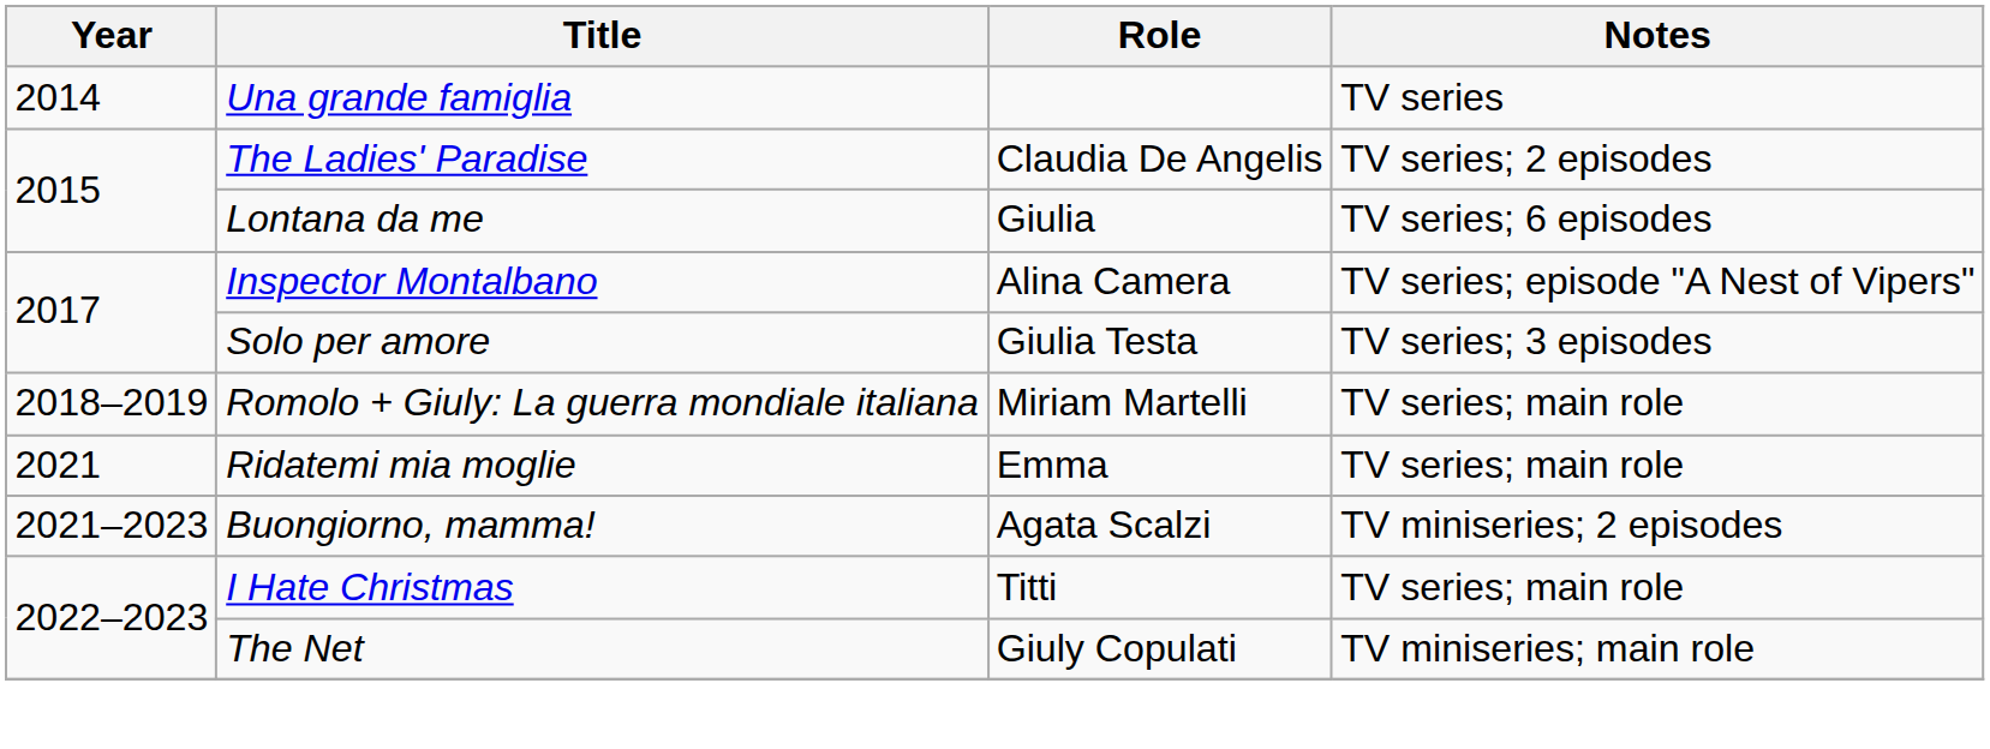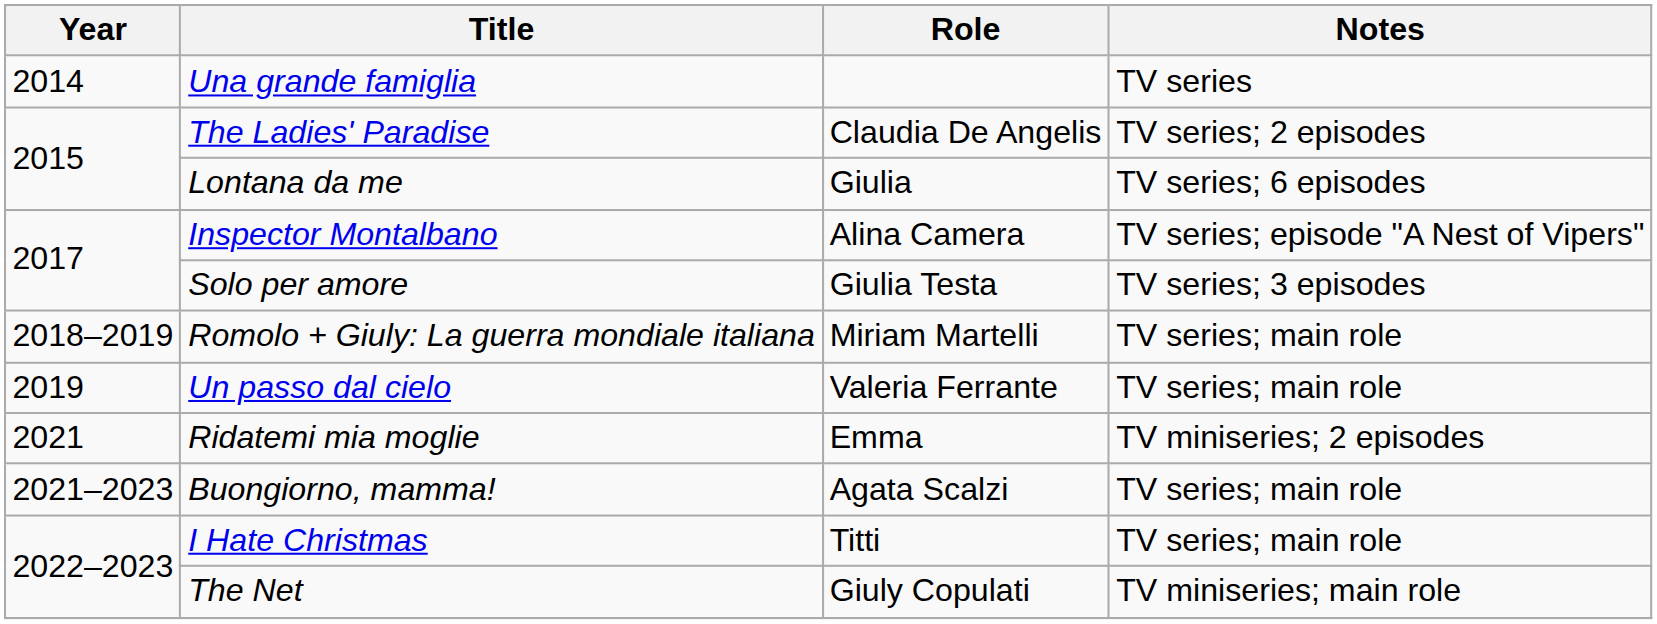 <table class="wikitable sortable">
 <tr>
 <th>Year</th>
 <th>Title</th>
 <th>Role</th>
 <th class="unsortable">Notes</th>
 </tr>
 <tr>
 <td>2014</td>
 <td><em><a href='#'>Una grande famiglia</a></em></td>
 <td></td>
 <td>TV series</td>
 </tr>
 <tr>
 <td rowspan="2">2015</td>
 <td><em><a href='#'>The Ladies' Paradise</a></em></td>
 <td>Claudia De Angelis</td>
 <td>TV series; 2 episodes</td>
 </tr>
 <tr>
 <td><em>Lontana da me</em></td>
 <td>Giulia</td>
 <td>TV series; 6 episodes</td>
 </tr>
 <tr>
 <td rowspan="2">2017</td>
 <td><em><a href='#'>Inspector Montalbano</a></em></td>
 <td>Alina Camera</td>
 <td>TV series; episode "A Nest of Vipers"</td>
 </tr>
 <tr>
 <td><em>Solo per amore</em></td>
 <td>Giulia Testa</td>
 <td>TV series; 3 episodes</td>
 </tr>
 <tr>
 <td>2018–2019</td>
 <td><em>Romolo + Giuly: La guerra mondiale italiana</em></td>
 <td>Miriam Martelli</td>
 <td>TV series; main role</td>
 </tr>
 <tr>
+<td>2019</td>
+<td><em><a href='#'>Un passo dal cielo</a></em></td>
+<td>Valeria Ferrante</td>
+<td>TV series; main role</td>
+</tr>
+<tr>
 <td>2021</td>
 <td><em>Ridatemi mia moglie</em></td>
 <td>Emma</td>
-<td>TV series; main role</td>
+<td>TV miniseries; 2 episodes</td>
 </tr>
 <tr>
 <td>2021–2023</td>
 <td><em>Buongiorno, mamma!</em></td>
 <td>Agata Scalzi</td>
-<td>TV miniseries; 2 episodes</td>
+<td>TV series; main role</td>
 </tr>
 <tr>
 <td rowspan="2">2022–2023</td>
 <td><em><a href='#'>I Hate Christmas</a></em></td>
 <td>Titti</td>
 <td>TV series; main role</td>
 </tr>
 <tr>
 <td><em>The Net</em></td>
 <td>Giuly Copulati</td>
 <td>TV miniseries; main role</td>
 </tr>
 <tr>
 </tr>
 </table>
